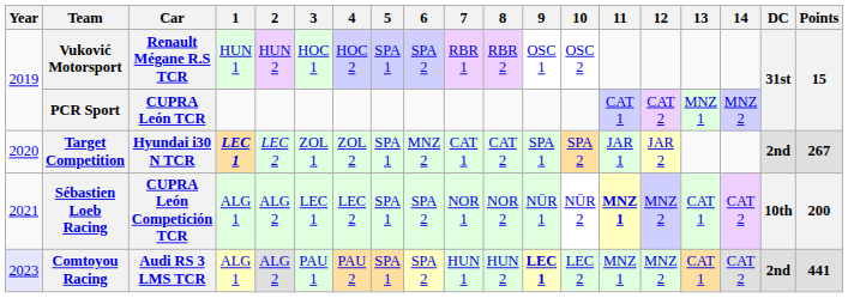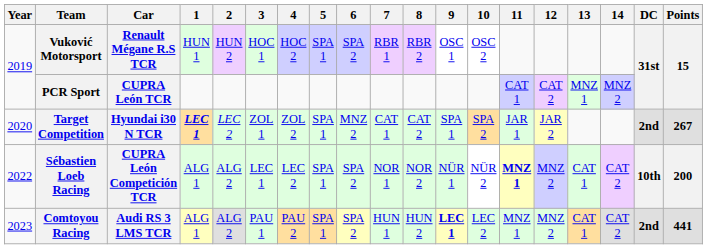 <table class="wikitable" style="text-align:center; font-size:85%">
 <tr>
 <th>Year</th>
 <th>Team</th>
 <th>Car</th>
 <th>1</th>
 <th>2</th>
 <th>3</th>
 <th>4</th>
 <th>5</th>
 <th>6</th>
 <th>7</th>
 <th>8</th>
 <th>9</th>
 <th>10</th>
 <th>11</th>
 <th>12</th>
 <th>13</th>
 <th>14</th>
 <th>DC</th>
 <th>Points</th>
 </tr>
 <tr>
 <td rowspan=2><a href='#'>2019</a></td>
 <th>Vuković Motorsport</th>
 <th><a href='#'>Renault Mégane R.S TCR</a></th>
 <td style="background:#DFFFDF;"><a href='#'>HUN<br>1</a><br></td>
 <td style="background:#EFCFFF;"><a href='#'>HUN<br>2</a><br></td>
 <td style="background:#DFFFDF;"><a href='#'>HOC<br>1</a><br></td>
 <td style="background:#CFCFFF;"><a href='#'>HOC<br>2</a><br></td>
 <td style="background:#CFCFFF;"><a href='#'>SPA<br>1</a><br></td>
 <td style="background:#CFCFFF;"><a href='#'>SPA<br>2</a><br></td>
 <td style="background:#EFCFFF;"><a href='#'>RBR<br>1</a><br></td>
 <td style="background:#EFCFFF;"><a href='#'>RBR<br>2</a><br></td>
 <td style="background:#FFFFFF;"><a href='#'>OSC<br>1</a><br></td>
 <td style="background:#FFFFFF;"><a href='#'>OSC<br>2</a><br></td>
 <td></td>
 <td></td>
 <td></td>
 <td></td>
 <th rowspan=2>31st</th>
 <th rowspan=2>15</th>
 </tr>
 <tr>
 <th>PCR Sport</th>
 <th><a href='#'>CUPRA León TCR</a></th>
 <td></td>
 <td></td>
 <td></td>
 <td></td>
 <td></td>
 <td></td>
 <td></td>
 <td></td>
 <td></td>
 <td></td>
 <td style="background:#CFCFFF;"><a href='#'>CAT<br>1</a><br></td>
 <td style="background:#EFCFFF;"><a href='#'>CAT<br>2</a><br></td>
 <td style="background:#DFFFDF;"><a href='#'>MNZ<br>1</a><br></td>
 <td style="background:#CFCFFF;"><a href='#'>MNZ<br>2</a><br></td>
 </tr>
 <tr>
 <td><a href='#'>2020</a></td>
 <th><a href='#'>Target Competition</a></th>
 <th><a href='#'>Hyundai i30 N TCR</a></th>
 <td style="background:#FFDF9F;"><strong><em><a href='#'>LEC<br>1</a></em></strong><br></td>
 <td style="background:#DFFFDF;"><em><a href='#'>LEC<br>2</a></em><br></td>
 <td style="background:#DFFFDF;"><a href='#'>ZOL<br>1</a><br></td>
 <td style="background:#DFFFDF;"><a href='#'>ZOL<br>2</a><br></td>
 <td style="background:#DFFFDF;"><a href='#'>SPA<br>1</a><br></td>
 <td style="background:#DFFFDF;"><a href='#'>MNZ<br>2</a><br></td>
 <td style="background:#DFFFDF;"><a href='#'>CAT<br>1</a><br></td>
 <td style="background:#DFFFDF;"><a href='#'>CAT<br>2</a><br></td>
 <td style="background:#DFFFDF;"><a href='#'>SPA<br>1</a><br></td>
 <td style="background:#FFDF9F;"><a href='#'>SPA<br>2</a><br></td>
 <td style="background:#DFFFDF;"><a href='#'>JAR<br>1</a><br></td>
 <td style="background:#FFFFBF;"><a href='#'>JAR<br>2</a><br></td>
 <td></td>
 <td></td>
 <th style="background:#DFDFDF;">2nd</th>
 <th style="background:#DFDFDF;">267</th>
 </tr>
 <tr>
-<td><a href='#'>2021</a></td>
+<td><a href='#'>2022</a></td>
 <th><a href='#'>Sébastien Loeb Racing</a></th>
 <th><a href='#'>CUPRA León Competición TCR</a></th>
 <td style="background:#DFFFDF;"><a href='#'>ALG<br>1</a><br></td>
 <td style="background:#DFFFDF;"><a href='#'>ALG<br>2</a><br></td>
 <td style="background:#DFFFDF;"><a href='#'>LEC<br>1</a><br></td>
 <td style="background:#DFFFDF;"><a href='#'>LEC<br>2</a><br></td>
 <td style="background:#DFFFDF;"><a href='#'>SPA<br>1</a><br></td>
 <td style="background:#DFFFDF;"><a href='#'>SPA<br>2</a><br></td>
 <td style="background:#DFFFDF;"><a href='#'>NOR<br>1</a><br></td>
 <td style="background:#DFFFDF;"><a href='#'>NOR<br>2</a><br></td>
 <td style="background:#DFFFDF;"><a href='#'>NÜR<br>1</a><br></td>
 <td style="background:#FFFFFF;"><a href='#'>NÜR<br>2</a><br></td>
 <td style="background:#FFFFBF;"><strong><a href='#'>MNZ<br>1</a></strong><br></td>
 <td style="background:#CFCFFF;"><a href='#'>MNZ<br>2</a><br></td>
 <td style="background:#DFFFDF;"><a href='#'>CAT<br>1</a><br></td>
 <td style="background:#EFCFFF;"><a href='#'>CAT<br>2</a><br></td>
 <th>10th</th>
 <th>200</th>
 </tr>
 <tr>
-<td style="background: lavender;"><a href='#'>2023</a></td>
+<td><a href='#'>2023</a></td>
 <th><a href='#'>Comtoyou Racing</a></th>
 <th><a href='#'>Audi RS 3 LMS TCR</a></th>
 <td style="background:#FFFFBF;"><a href='#'>ALG<br>1</a><br></td>
 <td style="background:#DFDFDF;"><a href='#'>ALG<br>2</a><br></td>
 <td style="background:#DFFFDF;"><a href='#'>PAU<br>1</a><br></td>
 <td style="background:#FFDF9F;"><a href='#'>PAU<br>2</a><br></td>
 <td style="background:#FFDF9F;"><a href='#'>SPA<br>1</a><br></td>
 <td style="background:#FFFFBF;"><a href='#'>SPA<br>2</a><br></td>
 <td style="background:#DFFFDF;"><a href='#'>HUN<br>1</a><br></td>
 <td style="background:#DFFFDF;"><a href='#'>HUN<br>2</a><br></td>
 <td style="background:#FFFFBF;"><strong><a href='#'>LEC<br>1</a></strong><br></td>
 <td style="background:#DFFFDF;"><a href='#'>LEC<br>2</a><br></td>
 <td style="background:#DFFFDF;"><a href='#'>MNZ<br>1</a><br></td>
 <td style="background:#DFFFDF;"><a href='#'>MNZ<br>2</a><br></td>
 <td style="background:#FFDF9F;"><a href='#'>CAT<br>1</a><br></td>
 <td style="background:#DFDFDF;"><a href='#'>CAT<br>2</a><br></td>
 <th style="background:#DFDFDF;">2nd</th>
 <th style="background:#DFDFDF;">441</th>
 </tr>
 </table>
